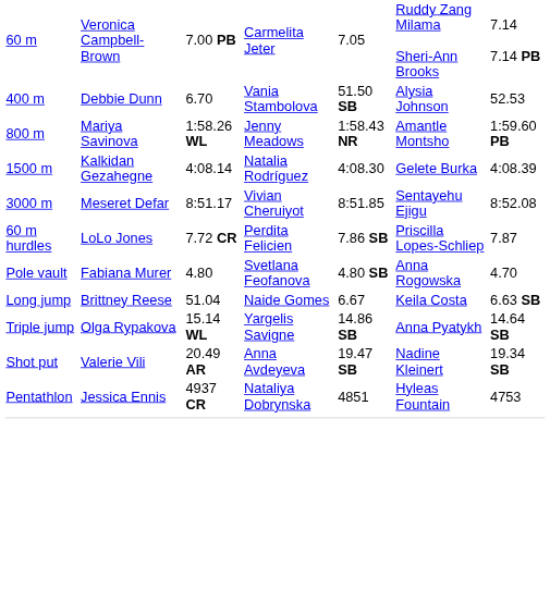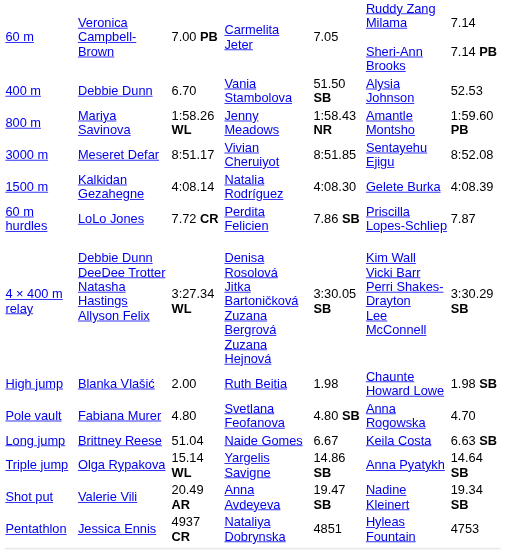 <table>
 <tr>
 <td><a href='#'>60 m</a><br></td>
 <td><a href='#'>Veronica Campbell-Brown</a> <br><em></em></td>
 <td>7.00 <strong>PB</strong></td>
 <td><a href='#'>Carmelita Jeter</a> <br><em></em></td>
 <td>7.05</td>
 <td><a href='#'>Ruddy Zang Milama</a> <br><em></em> <br><a href='#'>Sheri-Ann Brooks</a> <br><em></em></td>
 <td>7.14 <br> <br> 7.14 <strong>PB</strong></td>
 </tr>
 <tr>
 <td><a href='#'>400 m</a><br></td>
 <td><a href='#'>Debbie Dunn</a> <br><em></em></td>
 <td>6.70</td>
 <td><a href='#'>Vania Stambolova</a> <br><em></em></td>
 <td>51.50 <strong>SB</strong></td>
 <td><a href='#'>Alysia Johnson</a> <br><em></em></td>
 <td>52.53</td>
 </tr>
 <tr>
 <td><a href='#'>800 m</a><br></td>
 <td><a href='#'>Mariya Savinova</a> <br><em></em></td>
 <td>1:58.26 <strong>WL</strong></td>
 <td><a href='#'>Jenny Meadows</a> <br><em></em></td>
 <td>1:58.43 <strong>NR</strong></td>
 <td><a href='#'>Amantle Montsho</a> <br><em></em></td>
 <td>1:59.60 <strong>PB</strong></td>
 </tr>
 <tr>
+<td><a href='#'>3000 m</a><br></td>
+<td><a href='#'>Meseret Defar</a> <br><em></em></td>
+<td>8:51.17</td>
+<td><a href='#'>Vivian Cheruiyot</a> <br><em></em></td>
+<td>8:51.85</td>
+<td><a href='#'>Sentayehu Ejigu</a> <br><em></em></td>
+<td>8:52.08</td>
+</tr>
+<tr>
 <td><a href='#'>1500 m</a><br></td>
 <td><a href='#'>Kalkidan Gezahegne</a> <br><em></em></td>
 <td>4:08.14</td>
 <td><a href='#'>Natalia Rodríguez</a> <br><em></em></td>
 <td>4:08.30</td>
 <td><a href='#'>Gelete Burka</a> <br><em></em></td>
 <td>4:08.39</td>
 </tr>
 <tr>
-<td><a href='#'>3000 m</a><br></td>
-<td><a href='#'>Meseret Defar</a> <br><em></em></td>
-<td>8:51.17</td>
-<td><a href='#'>Vivian Cheruiyot</a> <br><em></em></td>
-<td>8:51.85</td>
-<td><a href='#'>Sentayehu Ejigu</a> <br><em></em></td>
-<td>8:52.08</td>
-</tr>
-<tr>
 <td><a href='#'>60 m hurdles</a><br></td>
 <td><a href='#'>LoLo Jones</a> <br><em></em></td>
 <td>7.72 <strong>CR</strong></td>
 <td><a href='#'>Perdita Felicien</a> <br><em></em></td>
 <td>7.86 <strong>SB</strong></td>
 <td><a href='#'>Priscilla Lopes-Schliep</a> <br><em></em></td>
 <td>7.87</td>
+</tr>
+<tr>
+<td><a href='#'>4 × 400 m relay</a><br></td>
+<td valign=top><br><a href='#'>Debbie Dunn</a><br><a href='#'>DeeDee Trotter</a><br><a href='#'>Natasha Hastings</a><br><a href='#'>Allyson Felix</a> <br></td>
+<td>3:27.34 <strong>WL</strong></td>
+<td valign=top><br><a href='#'>Denisa Rosolová</a><br><a href='#'>Jitka Bartoničková</a><br><a href='#'>Zuzana Bergrová</a><br><a href='#'>Zuzana Hejnová</a> <br></td>
+<td>3:30.05 <strong>SB</strong></td>
+<td valign=top><br><a href='#'>Kim Wall</a><br><a href='#'>Vicki Barr</a><br><a href='#'>Perri Shakes-Drayton</a><br><a href='#'>Lee McConnell</a> <br></td>
+<td>3:30.29 <strong>SB</strong></td>
+</tr>
+<tr>
+<td><a href='#'>High jump</a><br></td>
+<td><a href='#'>Blanka Vlašić</a> <br><em></em></td>
+<td>2.00</td>
+<td><a href='#'>Ruth Beitia</a> <br><em></em></td>
+<td>1.98</td>
+<td><a href='#'>Chaunte Howard Lowe</a> <br><em></em></td>
+<td>1.98 <strong>SB</strong></td>
 </tr>
 <tr>
 <td><a href='#'>Pole vault</a><br></td>
 <td><a href='#'>Fabiana Murer</a> <br><em></em></td>
 <td>4.80</td>
 <td><a href='#'>Svetlana Feofanova</a> <br><em></em></td>
 <td>4.80 <strong>SB</strong></td>
 <td><a href='#'>Anna Rogowska</a> <br><em></em></td>
 <td>4.70</td>
 </tr>
 <tr>
 <td><a href='#'>Long jump</a><br></td>
 <td><a href='#'>Brittney Reese</a> <br><em></em></td>
 <td>51.04</td>
 <td><a href='#'>Naide Gomes</a> <br><em></em></td>
 <td>6.67</td>
 <td><a href='#'>Keila Costa</a> <br><em></em></td>
 <td>6.63 <strong>SB</strong></td>
 </tr>
 <tr>
 <td><a href='#'>Triple jump</a><br></td>
 <td><a href='#'>Olga Rypakova</a> <br><em></em></td>
 <td>15.14 <strong>WL</strong></td>
 <td><a href='#'>Yargelis Savigne</a> <br><em></em></td>
 <td>14.86 <strong>SB</strong></td>
 <td><a href='#'>Anna Pyatykh</a> <br><em></em></td>
 <td>14.64 <strong>SB</strong></td>
 </tr>
 <tr>
 <td><a href='#'>Shot put</a><br></td>
 <td><a href='#'>Valerie Vili</a> <br><em></em></td>
 <td>20.49 <strong>AR</strong></td>
 <td><a href='#'>Anna Avdeyeva</a> <br><em></em></td>
 <td>19.47 <strong>SB</strong></td>
 <td><a href='#'>Nadine Kleinert</a> <br><em></em></td>
 <td>19.34 <strong>SB</strong></td>
 </tr>
 <tr>
 <td><a href='#'>Pentathlon</a><br></td>
 <td><a href='#'>Jessica Ennis</a> <br><em></em></td>
 <td>4937 <strong>CR</strong></td>
 <td><a href='#'>Nataliya Dobrynska</a> <br><em></em></td>
 <td>4851</td>
 <td><a href='#'>Hyleas Fountain</a> <br><em></em></td>
 <td>4753</td>
 </tr>
 <tr>
 </tr>
 <tr bgcolor= e8e8e8>
 <td colspan=7></td>
 </tr>
 </table>
